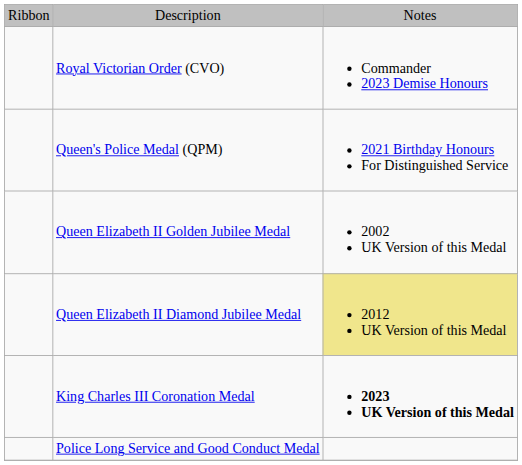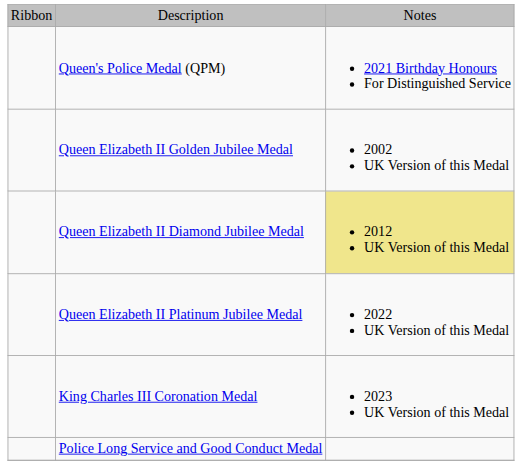 <table class="wikitable" style="margin: 1em auto;">
 <tr style="background:silver;" align="center">
 <td>Ribbon</td>
 <td>Description</td>
 <td>Notes</td>
-</tr>
-<tr>
-<td></td>
-<td><a href='#'>Royal Victorian Order</a> (CVO)</td>
-<td><br><ul><li>Commander</li><li><a href='#'>2023 Demise Honours</a></li></ul></td>
 </tr>
 <tr>
 <td></td>
 <td><a href='#'>Queen's Police Medal</a> (QPM)</td>
 <td><br><ul><li><a href='#'>2021 Birthday Honours</a></li><li>For Distinguished Service</li></ul></td>
 </tr>
 <tr>
 <td></td>
 <td><a href='#'>Queen Elizabeth II Golden Jubilee Medal</a></td>
 <td><br><ul><li>2002</li><li>UK Version of this Medal</li></ul></td>
 </tr>
 <tr>
 <td></td>
 <td><a href='#'>Queen Elizabeth II Diamond Jubilee Medal</a></td>
 <td style="background: khaki;"><br><ul><li>2012</li><li>UK Version of this Medal</li></ul></td>
 </tr>
 <tr>
 <td></td>
+<td><a href='#'>Queen Elizabeth II Platinum Jubilee Medal</a></td>
+<td><br><ul><li>2022</li><li>UK Version of this Medal</li></ul></td>
+</tr>
+<tr>
+<td></td>
 <td><a href='#'>King Charles III Coronation Medal</a></td>
-<td><strong><br><ul><li>2023</li><li>UK Version of this Medal</li></ul></strong></td>
+<td><br><ul><li>2023</li><li>UK Version of this Medal</li></ul></td>
 </tr>
 <tr>
 <td></td>
 <td><a href='#'>Police Long Service and Good Conduct Medal</a></td>
 <td></td>
 </tr>
 <tr>
 </tr>
 </table>
